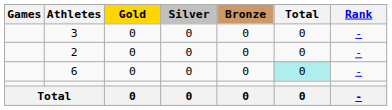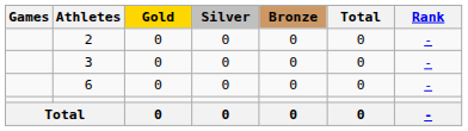 <table class="wikitable sortable" style="text-align:center; font-size:90%;">
 <tr>
 <th>Games</th>
 <th>Athletes</th>
 <th style="background:gold; width:4.5em; font-weight:bold;">Gold</th>
 <th style="background:silver; width:4.5em; font-weight:bold;">Silver</th>
 <th style="background:#cc9966; width:4.5em; font-weight:bold;">Bronze</th>
 <th style="width:4.5em; font-weight:bold;">Total</th>
 <th style="width:4.5em; font-weight:bold;"><a href='#'>Rank</a></th>
 </tr>
 <tr>
 <td align=left></td>
-<td>3</td>
+<td>2</td>
 <td>0</td>
 <td>0</td>
 <td>0</td>
 <td>0</td>
 <td><a href='#'>-</a></td>
 </tr>
 <tr>
 <td align=left></td>
-<td>2</td>
+<td>3</td>
 <td>0</td>
 <td>0</td>
 <td>0</td>
 <td>0</td>
 <td><a href='#'>-</a></td>
 </tr>
 <tr>
 <td align=left></td>
 <td>6</td>
 <td>0</td>
 <td>0</td>
 <td>0</td>
-<td style="background: paleturquoise;">0</td>
+<td>0</td>
 <td><a href='#'>-</a></td>
 </tr>
 <tr>
 <td align=left><em></em></td>
 <td></td>
 <td></td>
 <td></td>
 <td></td>
 <td></td>
 <td></td>
 </tr>
 <tr>
 <th colspan=2>Total</th>
 <th>0</th>
 <th>0</th>
 <th>0</th>
 <th>0</th>
 <th><a href='#'>-</a></th>
 </tr>
 </table>
